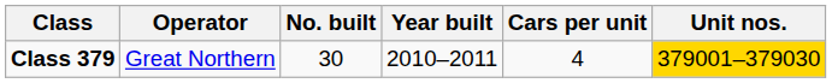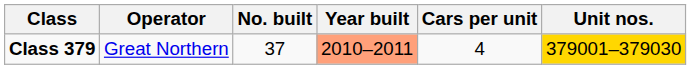 <table class="wikitable">
 <tr>
 <th>Class</th>
 <th>Operator</th>
 <th>No. built</th>
 <th>Year built</th>
 <th>Cars per unit</th>
 <th>Unit nos.</th>
 </tr>
 <tr>
 <td rowspan="2"><strong>Class 379</strong></td>
 <td align=center><a href='#'>Great Northern</a></td>
-<td align=center>30</td>
-<td align=center>2010–2011</td>
+<td align=center>37</td>
+<td align=center style="background: lightsalmon;">2010–2011</td>
 <td align=center rowspan="2">4</td>
 <td style="background: gold;">379001–379030</td>
 </tr>
 </table>
